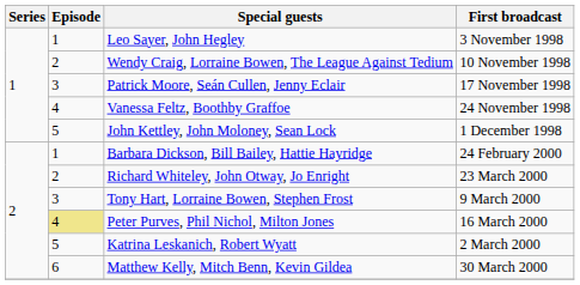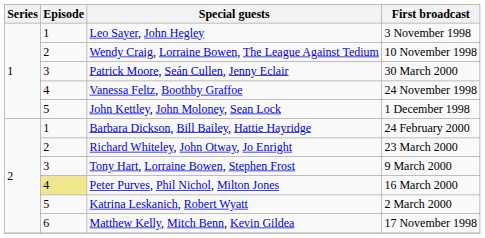 <table class="wikitable">
 <tr>
 <th>Series</th>
 <th>Episode</th>
 <th>Special guests</th>
 <th>First broadcast</th>
 </tr>
 <tr>
 <td rowspan="5">1</td>
 <td>1</td>
 <td><a href='#'>Leo Sayer</a>, <a href='#'>John Hegley</a></td>
 <td>3 November 1998</td>
 </tr>
 <tr>
 <td>2</td>
 <td><a href='#'>Wendy Craig</a>, <a href='#'>Lorraine Bowen</a>, <a href='#'>The League Against Tedium</a></td>
 <td>10 November 1998</td>
 </tr>
 <tr>
 <td>3</td>
 <td><a href='#'>Patrick Moore</a>, <a href='#'>Seán Cullen</a>, <a href='#'>Jenny Eclair</a></td>
-<td>17 November 1998</td>
+<td>30 March 2000</td>
 </tr>
 <tr>
 <td>4</td>
 <td><a href='#'>Vanessa Feltz</a>, <a href='#'>Boothby Graffoe</a></td>
 <td>24 November 1998</td>
 </tr>
 <tr>
 <td>5</td>
 <td><a href='#'>John Kettley</a>, <a href='#'>John Moloney</a>, <a href='#'>Sean Lock</a></td>
 <td>1 December 1998</td>
 </tr>
 <tr>
 <td rowspan="6">2</td>
 <td>1</td>
 <td><a href='#'>Barbara Dickson</a>, <a href='#'>Bill Bailey</a>, <a href='#'>Hattie Hayridge</a></td>
 <td>24 February 2000</td>
 </tr>
 <tr>
 <td>2</td>
 <td><a href='#'>Richard Whiteley</a>, <a href='#'>John Otway</a>, <a href='#'>Jo Enright</a></td>
 <td>23 March 2000</td>
 </tr>
 <tr>
 <td>3</td>
 <td><a href='#'>Tony Hart</a>, <a href='#'>Lorraine Bowen</a>, <a href='#'>Stephen Frost</a></td>
 <td>9 March 2000</td>
 </tr>
 <tr>
 <td style="background: khaki;">4</td>
 <td><a href='#'>Peter Purves</a>, <a href='#'>Phil Nichol</a>, <a href='#'>Milton Jones</a></td>
 <td>16 March 2000</td>
 </tr>
 <tr>
 <td>5</td>
 <td><a href='#'>Katrina Leskanich</a>, <a href='#'>Robert Wyatt</a></td>
 <td>2 March 2000</td>
 </tr>
 <tr>
 <td>6</td>
 <td><a href='#'>Matthew Kelly</a>, <a href='#'>Mitch Benn</a>, <a href='#'>Kevin Gildea</a></td>
-<td>30 March 2000</td>
+<td>17 November 1998</td>
 </tr>
 <tr>
 </tr>
 </table>
